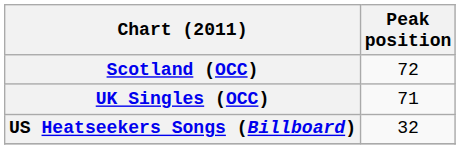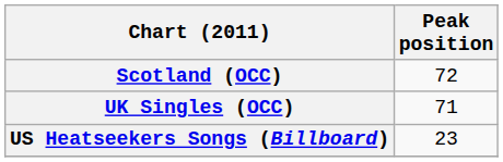 <table class="wikitable sortable plainrowheaders" style="text-align:center;">
 <tr>
 <th scope="col">Chart (2011)</th>
 <th scope="col">Peak<br>position</th>
 </tr>
 <tr>
 <th scope="row"><a href='#'>Scotland</a> (<a href='#'>OCC</a>)</th>
 <td>72</td>
 </tr>
 <tr>
 <th scope="row"><a href='#'>UK Singles</a> (<a href='#'>OCC</a>)</th>
 <td>71</td>
 </tr>
 <tr>
 <th scope="row">US <a href='#'>Heatseekers Songs</a> (<em><a href='#'>Billboard</a></em>)</th>
-<td>32</td>
+<td>23</td>
 </tr>
 <tr>
 </tr>
 <tr>
 </tr>
 </table>
